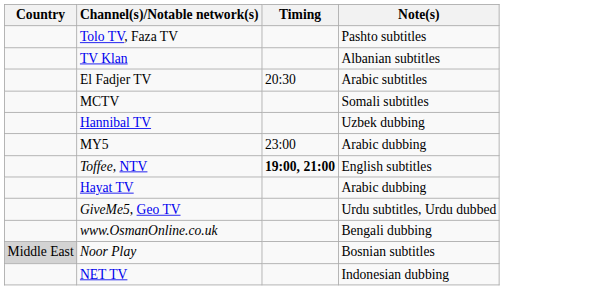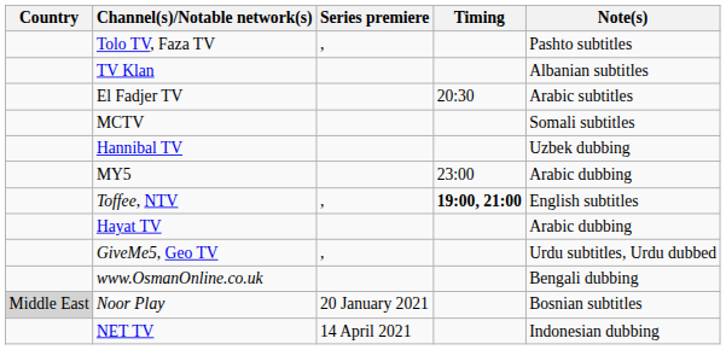 <table class="sortable wikitable">
 <tr>
 <th scope="col">Country</th>
 <th scope="col">Channel(s)/Notable network(s)</th>
+<th scope="col">Series premiere</th>
 <th scope="col">Timing</th>
 <th scope="col">Note(s)</th>
 </tr>
 <tr>
 <td></td>
 <td><a href='#'>Tolo TV</a>, Faza TV</td>
+<td>, </td>
 <td></td>
 <td>Pashto subtitles</td>
 </tr>
 <tr>
 <td></td>
 <td><a href='#'>TV Klan</a></td>
 <td></td>
+<td></td>
 <td>Albanian subtitles</td>
 </tr>
 <tr>
 <td></td>
 <td>El Fadjer TV</td>
+<td></td>
 <td>20:30</td>
 <td>Arabic subtitles</td>
 </tr>
 <tr>
 <td></td>
 <td>MCTV</td>
 <td></td>
+<td></td>
 <td>Somali subtitles</td>
 </tr>
 <tr>
 <td></td>
 <td><a href='#'>Hannibal TV</a></td>
 <td></td>
+<td></td>
 <td>Uzbek dubbing</td>
 </tr>
 <tr>
 <td></td>
 <td>MY5</td>
+<td></td>
 <td>23:00</td>
 <td>Arabic dubbing</td>
 </tr>
 <tr>
 <td></td>
 <td><em>Toffee</em>, <a href='#'>NTV</a></td>
+<td>, </td>
 <td><strong>19:00, 21:00</strong></td>
 <td>English subtitles</td>
 </tr>
 <tr>
 <td></td>
 <td><a href='#'>Hayat TV</a></td>
 <td></td>
+<td></td>
 <td>Arabic dubbing</td>
 </tr>
 <tr>
 <td></td>
 <td><em>GiveMe5</em>, <a href='#'>Geo TV</a></td>
+<td>, </td>
 <td></td>
 <td>Urdu subtitles, Urdu dubbed</td>
 </tr>
 <tr>
 <td></td>
 <td><em>www.OsmanOnline.co.uk</em></td>
 <td></td>
+<td></td>
 <td>Bengali dubbing</td>
 </tr>
 <tr>
 <td style="background: lightgrey;">Middle East</td>
 <td><em>Noor Play</em></td>
+<td>20 January 2021</td>
 <td></td>
 <td>Bosnian subtitles</td>
 </tr>
 <tr>
 <td></td>
 <td><a href='#'>NET TV</a></td>
+<td>14 April 2021</td>
 <td></td>
 <td>Indonesian dubbing</td>
 </tr>
 </table>
